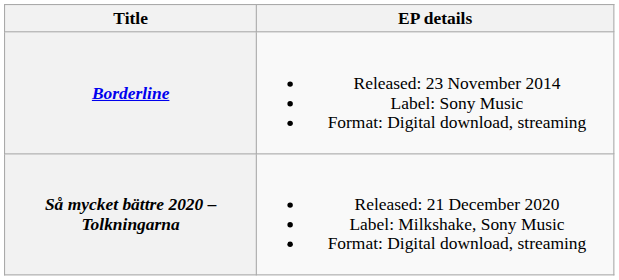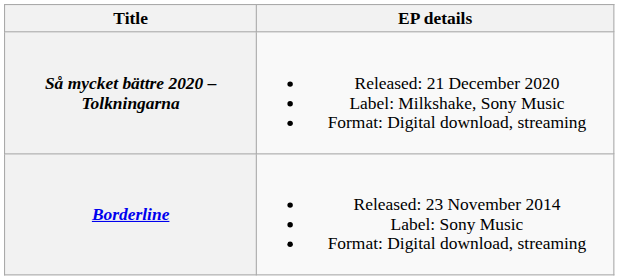 <table class="wikitable plainrowheaders" style="text-align:center;">
 <tr>
 <th scope="col" style="width:14em;">Title</th>
 <th scope="col" style="width:20em;">EP details</th>
 </tr>
 <tr>
+<th scope="row"><em>Så mycket bättre 2020 – Tolkningarna</em></th>
+<td><br><ul><li>Released: 21 December 2020</li><li>Label: Milkshake, Sony Music</li><li>Format: Digital download, streaming</li></ul></td>
+</tr>
+<tr>
 <th scope="row"><em><a href='#'>Borderline</a></em></th>
 <td><br><ul><li>Released: 23 November 2014</li><li>Label: Sony Music</li><li>Format: Digital download, streaming</li></ul></td>
 </tr>
-<tr>
-<th scope="row"><em>Så mycket bättre 2020 – Tolkningarna</em></th>
-<td><br><ul><li>Released: 21 December 2020</li><li>Label: Milkshake, Sony Music</li><li>Format: Digital download, streaming</li></ul></td>
-</tr>
 </table>
